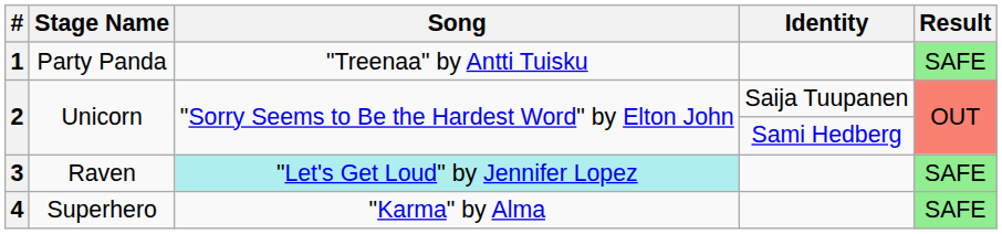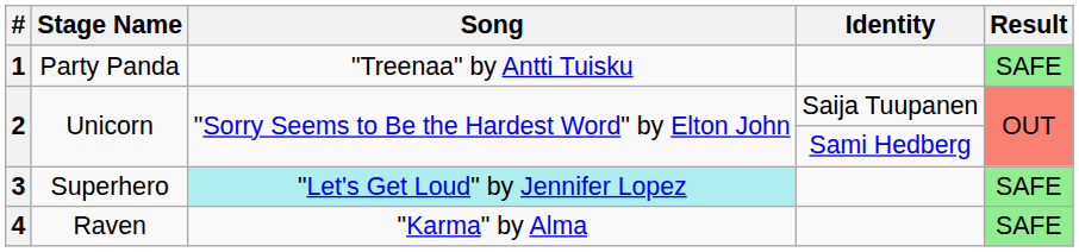 <table class="wikitable plainrowheaders" style="text-align: center;">
 <tr>
 <th>#</th>
 <th>Stage Name</th>
 <th>Song</th>
 <th>Identity</th>
 <th>Result</th>
 </tr>
 <tr>
 <th>1</th>
 <td>Party Panda</td>
 <td>"Treenaa" by <a href='#'>Antti Tuisku</a></td>
 <td></td>
 <td bgcolor=lightgreen>SAFE</td>
 </tr>
 <tr>
 <th rowspan="2">2</th>
 <td rowspan="2">Unicorn</td>
 <td rowspan="2">"<a href='#'>Sorry Seems to Be the Hardest Word</a>" by <a href='#'>Elton John</a></td>
 <td>Saija Tuupanen</td>
 <td rowspan="2" bgcolor=salmon>OUT</td>
 </tr>
 <tr>
 <td><a href='#'>Sami Hedberg</a></td>
 </tr>
 <tr>
 <th>3</th>
-<td>Raven</td>
+<td>Superhero</td>
 <td style="background: paleturquoise;">"<a href='#'>Let's Get Loud</a>" by <a href='#'>Jennifer Lopez</a></td>
 <td></td>
 <td bgcolor=lightgreen>SAFE</td>
 </tr>
 <tr>
 <th>4</th>
-<td>Superhero</td>
+<td>Raven</td>
 <td>"<a href='#'>Karma</a>" by <a href='#'>Alma</a></td>
 <td></td>
 <td bgcolor=lightgreen>SAFE</td>
 </tr>
 </table>
